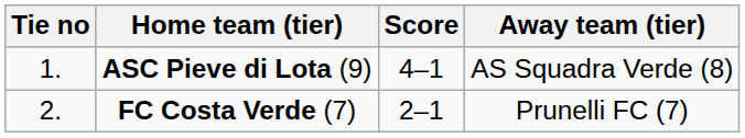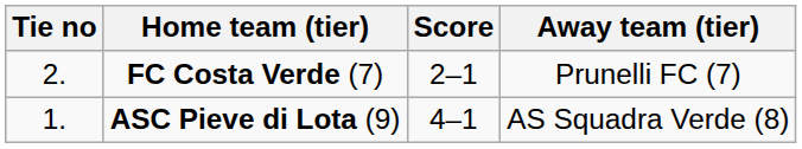 <table class="wikitable" style="text-align: center">
 <tr>
 <th>Tie no</th>
 <th>Home team (tier)</th>
 <th>Score</th>
 <th>Away team (tier)</th>
 </tr>
 <tr>
+<td>2.</td>
+<td><strong>FC Costa Verde</strong> (7)</td>
+<td>2–1</td>
+<td>Prunelli FC (7)</td>
+</tr>
+<tr>
 <td>1.</td>
 <td><strong>ASC Pieve di Lota</strong> (9)</td>
 <td>4–1</td>
 <td>AS Squadra Verde (8)</td>
 </tr>
-<tr>
-<td>2.</td>
-<td><strong>FC Costa Verde</strong> (7)</td>
-<td>2–1</td>
-<td>Prunelli FC (7)</td>
-</tr>
 </table>
